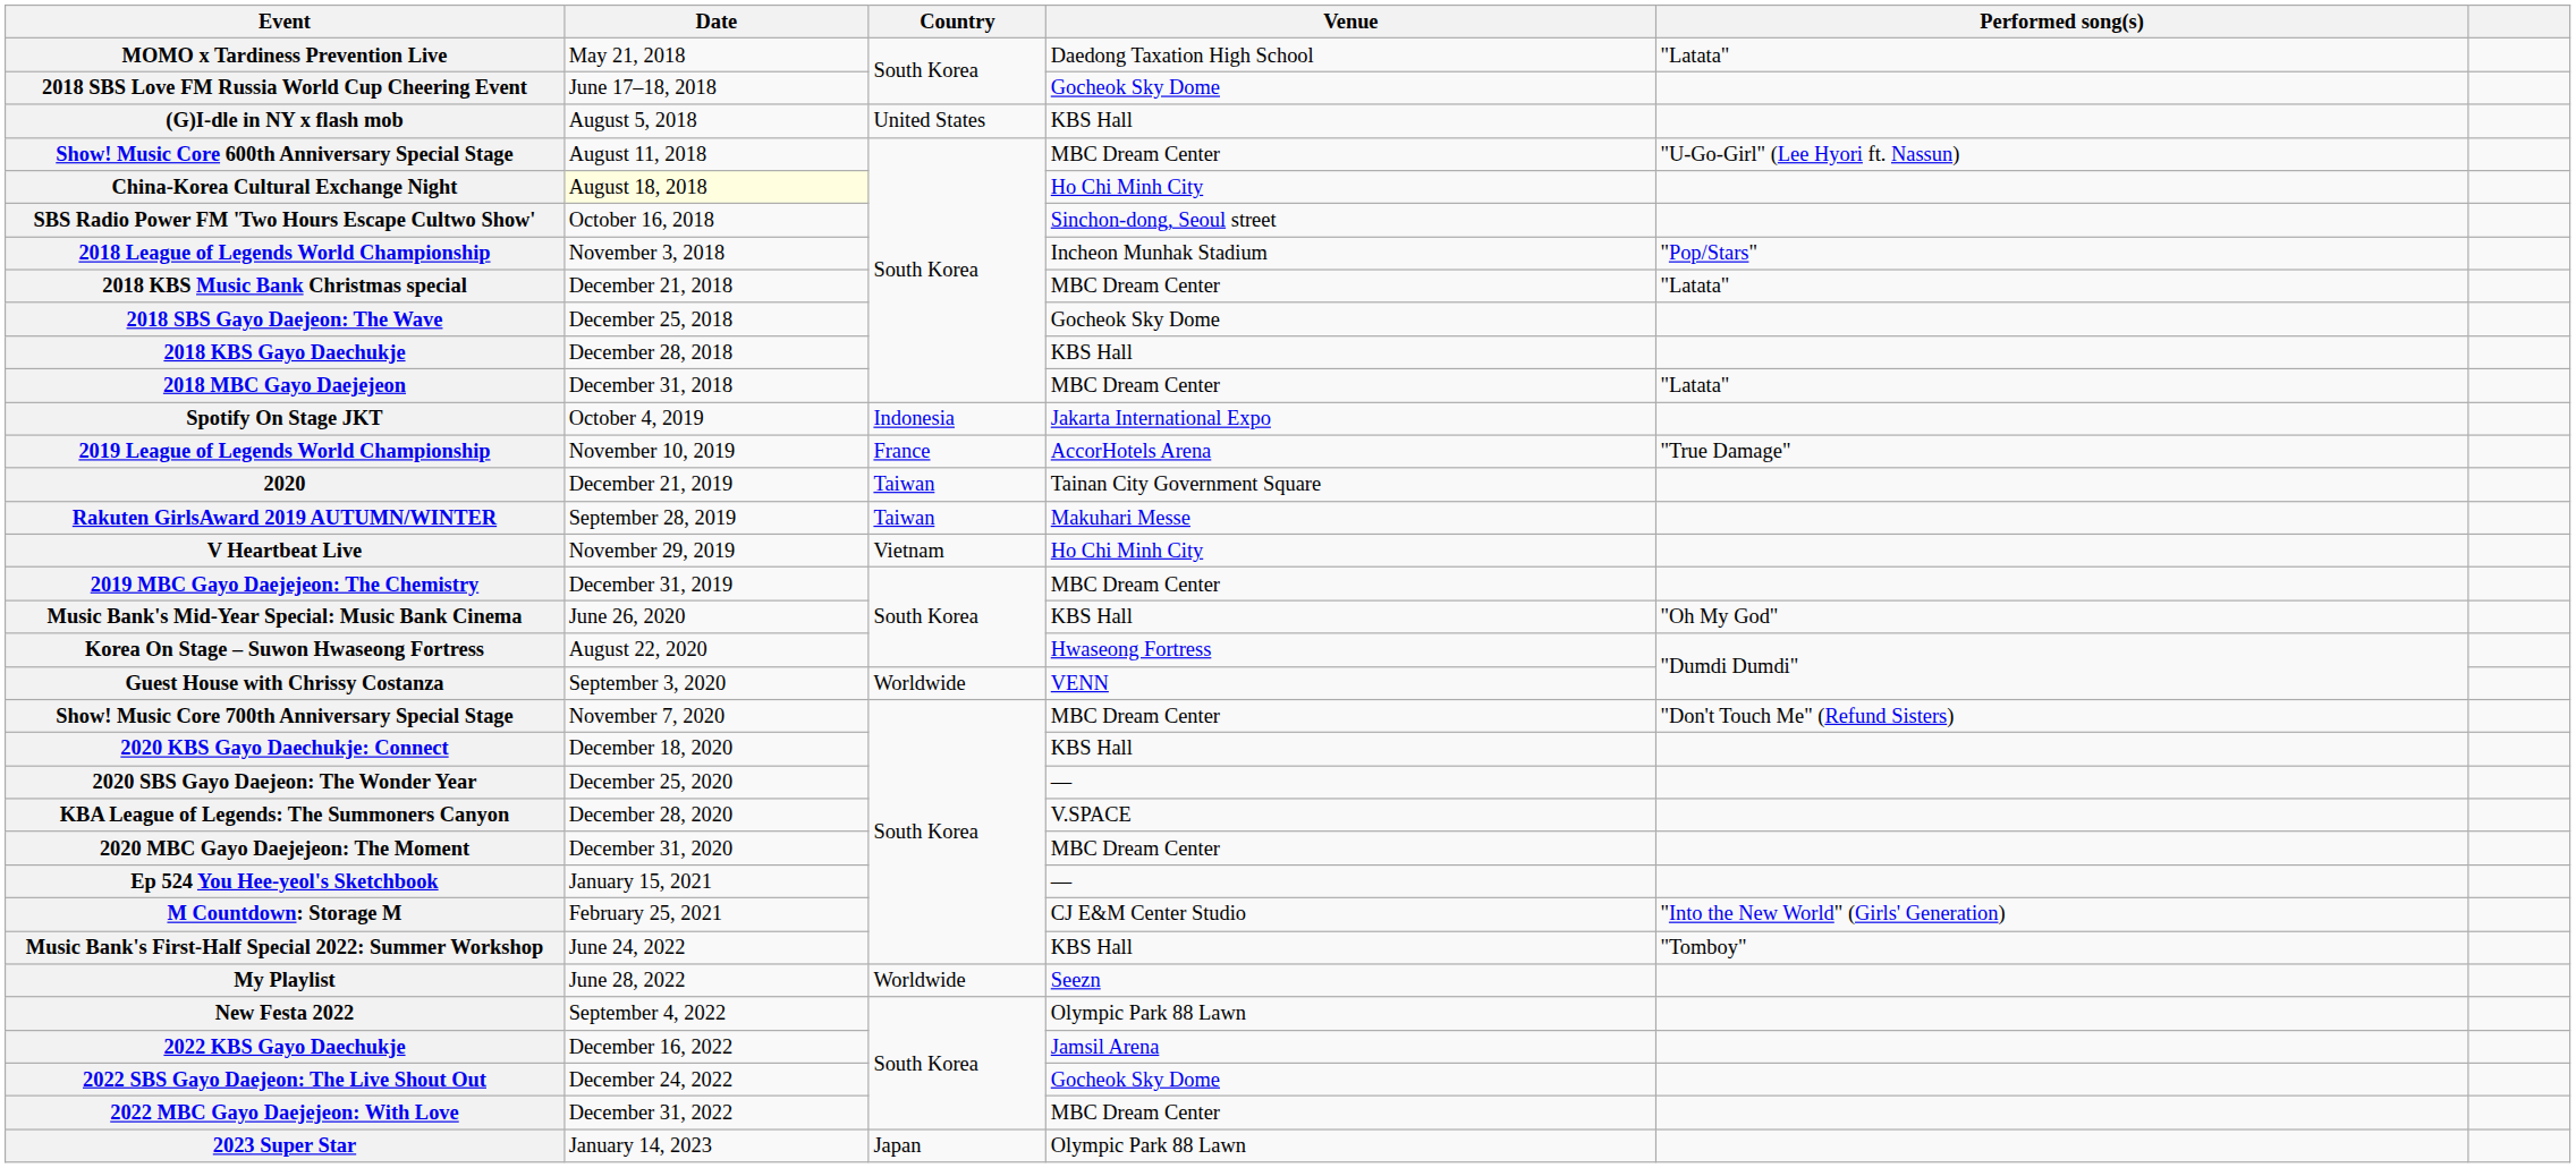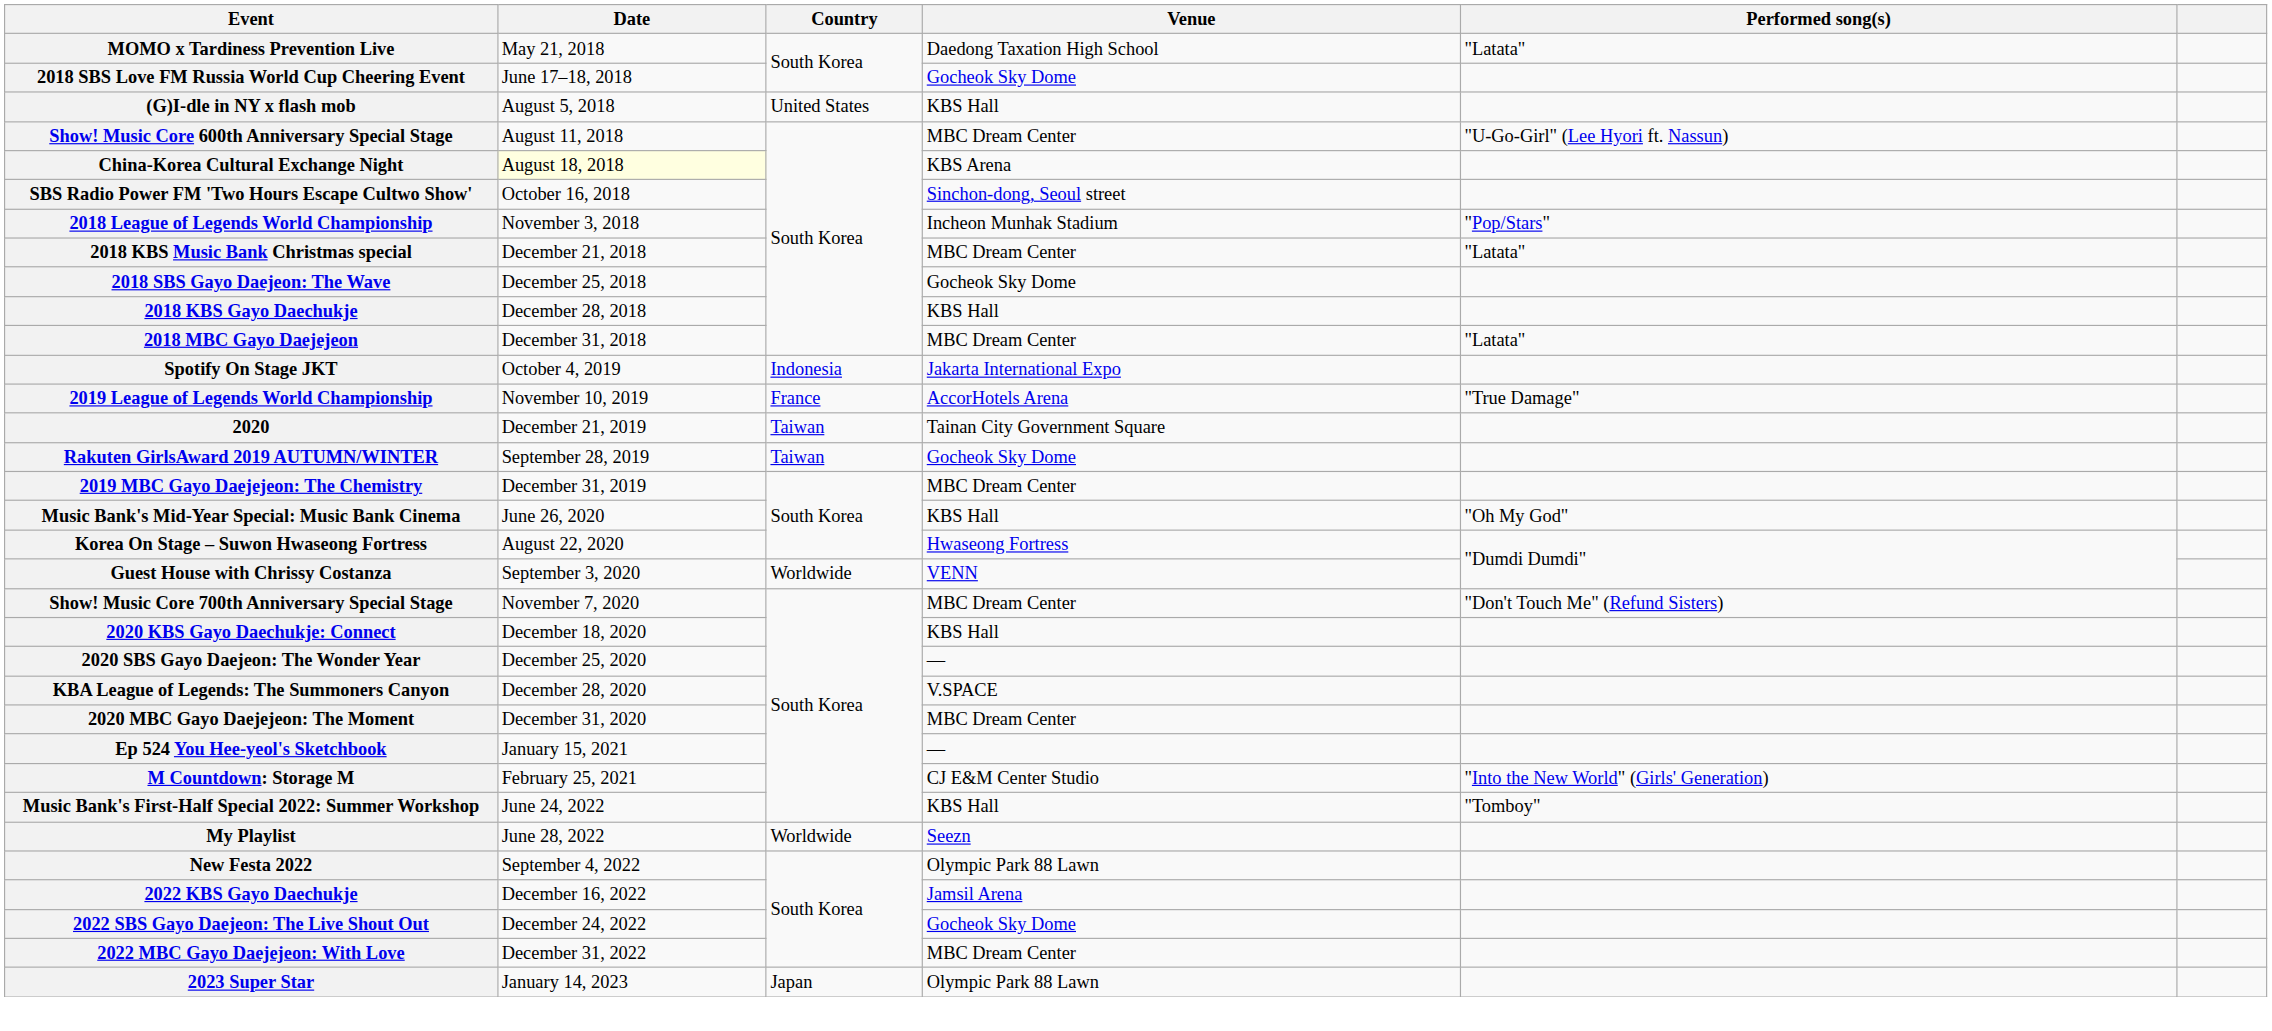 <table class="wikitable sortable plainrowheaders">
 <tr>
 <th scope="col" style="width:11%;">Event</th>
 <th scope="col" style="width:6%;">Date</th>
 <th scope="col" style="width:3%;">Country</th>
 <th scope="col" style="width:12%;">Venue</th>
 <th scope="col" style="width:16%;">Performed song(s)</th>
 <th scope="col" style="width:2%;" class="unsortable"></th>
 </tr>
 <tr>
 <th scope="row">MOMO x Tardiness Prevention Live</th>
 <td>May 21, 2018</td>
 <td rowspan="2">South Korea</td>
 <td>Daedong Taxation High School</td>
 <td>"Latata"</td>
 <td></td>
 </tr>
 <tr>
 <th scope="row">2018 SBS Love FM Russia World Cup Cheering Event</th>
 <td>June 17–18, 2018</td>
 <td><a href='#'>Gocheok Sky Dome</a></td>
 <td></td>
 <td></td>
 </tr>
 <tr>
 <th scope="row">(G)I-dle in NY x flash mob</th>
 <td>August 5, 2018</td>
 <td>United States</td>
 <td>KBS Hall</td>
 <td></td>
 <td></td>
 </tr>
 <tr>
 <th scope="row"><a href='#'>Show! Music Core</a> 600th Anniversary Special Stage</th>
 <td>August 11, 2018</td>
 <td rowspan="8">South Korea</td>
 <td>MBC Dream Center</td>
 <td>"U-Go-Girl" (<a href='#'>Lee Hyori</a> ft. <a href='#'>Nassun</a>)</td>
 <td></td>
 </tr>
 <tr>
 <th scope="row">China-Korea Cultural Exchange Night</th>
 <td style="background: lightyellow;">August 18, 2018</td>
-<td><a href='#'>Ho Chi Minh City</a></td>
+<td>KBS Arena</td>
 <td></td>
 <td></td>
 </tr>
 <tr>
 <th scope="row">SBS Radio Power FM 'Two Hours Escape Cultwo Show'</th>
 <td>October 16, 2018</td>
 <td><a href='#'>Sinchon-dong, Seoul</a> street</td>
 <td></td>
 <td></td>
 </tr>
 <tr>
 <th scope="row"><a href='#'>2018 League of Legends World Championship</a></th>
 <td>November 3, 2018</td>
 <td>Incheon Munhak Stadium</td>
 <td>"<a href='#'>Pop/Stars</a>"</td>
 <td></td>
 </tr>
 <tr>
 <th scope="row">2018 KBS <a href='#'>Music Bank</a> Christmas special</th>
 <td>December 21, 2018</td>
 <td>MBC Dream Center</td>
 <td>"Latata"</td>
 <td></td>
 </tr>
 <tr>
 <th scope="row"><a href='#'>2018 SBS Gayo Daejeon: The Wave</a></th>
 <td>December 25, 2018</td>
 <td>Gocheok Sky Dome</td>
 <td></td>
 <td></td>
 </tr>
 <tr>
 <th scope="row"><a href='#'>2018 KBS Gayo Daechukje</a></th>
 <td>December 28, 2018</td>
 <td>KBS Hall</td>
 <td></td>
 <td></td>
 </tr>
 <tr>
 <th scope="row"><a href='#'>2018 MBC Gayo Daejejeon</a></th>
 <td>December 31, 2018</td>
 <td>MBC Dream Center</td>
 <td>"Latata" </td>
 <td></td>
 </tr>
 <tr>
 <th scope="row">Spotify On Stage JKT</th>
 <td>October 4, 2019</td>
 <td><a href='#'>Indonesia</a></td>
 <td><a href='#'>Jakarta International Expo</a></td>
 <td></td>
 <td></td>
 </tr>
 <tr>
 <th scope="row"><a href='#'>2019 League of Legends World Championship</a></th>
 <td>November 10, 2019</td>
 <td><a href='#'>France</a></td>
 <td><a href='#'>AccorHotels Arena</a></td>
 <td>"True Damage"</td>
 <td></td>
 </tr>
 <tr>
 <th scope="row">2020 </th>
 <td>December 21, 2019</td>
 <td><a href='#'>Taiwan</a></td>
 <td>Tainan City Government Square</td>
 <td></td>
 <td></td>
 </tr>
 <tr>
 <th scope="row"><a href='#'>Rakuten GirlsAward 2019 AUTUMN/WINTER</a></th>
 <td>September 28, 2019</td>
 <td><a href='#'>Taiwan</a></td>
-<td><a href='#'>Makuhari Messe</a></td>
-<td></td>
-<td></td>
-</tr>
-<tr>
-<th scope="row">V Heartbeat Live</th>
-<td>November 29, 2019</td>
-<td>Vietnam</td>
-<td><a href='#'>Ho Chi Minh City</a></td>
+<td><a href='#'>Gocheok Sky Dome</a></td>
 <td></td>
 <td></td>
 </tr>
 <tr>
 <th scope="row"><a href='#'>2019 MBC Gayo Daejejeon: The Chemistry</a></th>
 <td>December 31, 2019</td>
 <td rowspan="3">South Korea</td>
 <td>MBC Dream Center</td>
 <td></td>
 <td></td>
 </tr>
 <tr>
 <th scope="row">Music Bank's Mid-Year Special: Music Bank Cinema</th>
 <td>June 26, 2020</td>
 <td>KBS Hall</td>
 <td>"Oh My God" </td>
 <td></td>
 </tr>
 <tr>
 <th scope="row">Korea On Stage – Suwon Hwaseong Fortress</th>
 <td>August 22, 2020</td>
 <td><a href='#'>Hwaseong Fortress</a></td>
 <td rowspan="2">"Dumdi Dumdi"</td>
 <td></td>
 </tr>
 <tr>
 <th scope="row">Guest House with Chrissy Costanza</th>
 <td>September 3, 2020</td>
 <td>Worldwide</td>
 <td><a href='#'>VENN</a></td>
 <td></td>
 </tr>
 <tr>
 <th scope="row">Show! Music Core 700th Anniversary Special Stage</th>
 <td>November 7, 2020</td>
 <td rowspan="8">South Korea</td>
 <td>MBC Dream Center</td>
 <td>"Don't Touch Me" (<a href='#'>Refund Sisters</a>)</td>
 <td></td>
 </tr>
 <tr>
 <th scope="row"><a href='#'>2020 KBS Gayo Daechukje: Connect</a></th>
 <td>December 18, 2020</td>
 <td>KBS Hall</td>
 <td></td>
 <td></td>
 </tr>
 <tr>
 <th scope="row">2020 SBS Gayo Daejeon: The Wonder Year</th>
 <td>December 25, 2020</td>
 <td>—</td>
 <td></td>
 <td></td>
 </tr>
 <tr>
 <th scope="row">KBA League of Legends: The Summoners Canyon</th>
 <td>December 28, 2020</td>
 <td>V.SPACE</td>
 <td></td>
 <td></td>
 </tr>
 <tr>
 <th scope="row">2020 MBC Gayo Daejejeon: The Moment</th>
 <td>December 31, 2020</td>
 <td>MBC Dream Center</td>
 <td></td>
 <td></td>
 </tr>
 <tr>
 <th scope="row">Ep 524 <a href='#'>You Hee-yeol's Sketchbook</a></th>
 <td>January 15, 2021</td>
 <td>—</td>
 <td></td>
 <td></td>
 </tr>
 <tr>
 <th scope="row"><a href='#'>M Countdown</a>: Storage M</th>
 <td>February 25, 2021</td>
 <td>CJ E&M Center Studio</td>
 <td>"<a href='#'>Into the New World</a>" (<a href='#'>Girls' Generation</a>)</td>
 <td></td>
 </tr>
 <tr>
 <th scope="row">Music Bank's First-Half Special 2022: Summer Workshop</th>
 <td>June 24, 2022</td>
 <td>KBS Hall</td>
 <td>"Tomboy" </td>
 <td></td>
 </tr>
 <tr>
 <th scope="row">My Playlist</th>
 <td>June 28, 2022</td>
 <td>Worldwide</td>
 <td><a href='#'>Seezn</a></td>
 <td></td>
 <td></td>
 </tr>
 <tr>
 <th scope="row">New Festa 2022</th>
 <td>September 4, 2022</td>
 <td rowspan="4">South Korea</td>
 <td>Olympic Park 88 Lawn</td>
 <td></td>
 <td></td>
 </tr>
 <tr>
 <th scope="row"><a href='#'>2022 KBS Gayo Daechukje</a></th>
 <td>December 16, 2022</td>
 <td><a href='#'>Jamsil Arena</a></td>
 <td></td>
 <td></td>
 </tr>
 <tr>
 <th scope="row"><a href='#'>2022 SBS Gayo Daejeon: The Live Shout Out</a></th>
 <td>December 24, 2022</td>
 <td><a href='#'>Gocheok Sky Dome</a></td>
 <td></td>
 <td></td>
 </tr>
 <tr>
 <th scope="row"><a href='#'>2022 MBC Gayo Daejejeon: With Love</a></th>
 <td>December 31, 2022</td>
 <td>MBC Dream Center</td>
 <td></td>
 <td></td>
 </tr>
 <tr>
 <th scope="row"><a href='#'>2023 Super Star</a></th>
 <td>January 14, 2023 </td>
 <td>Japan</td>
 <td>Olympic Park 88 Lawn</td>
 <td></td>
 <td></td>
 </tr>
 </table>
